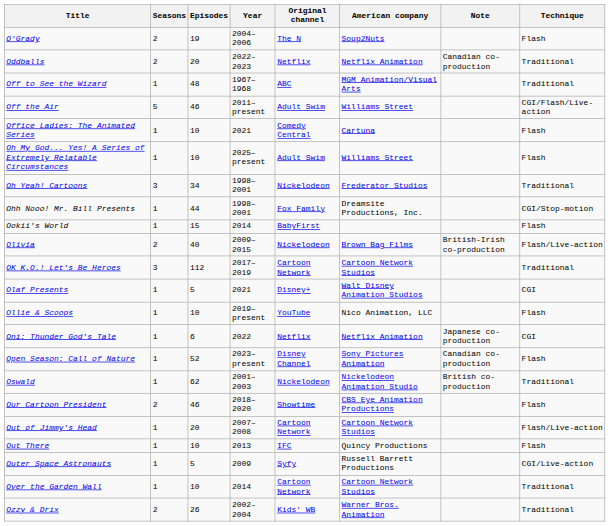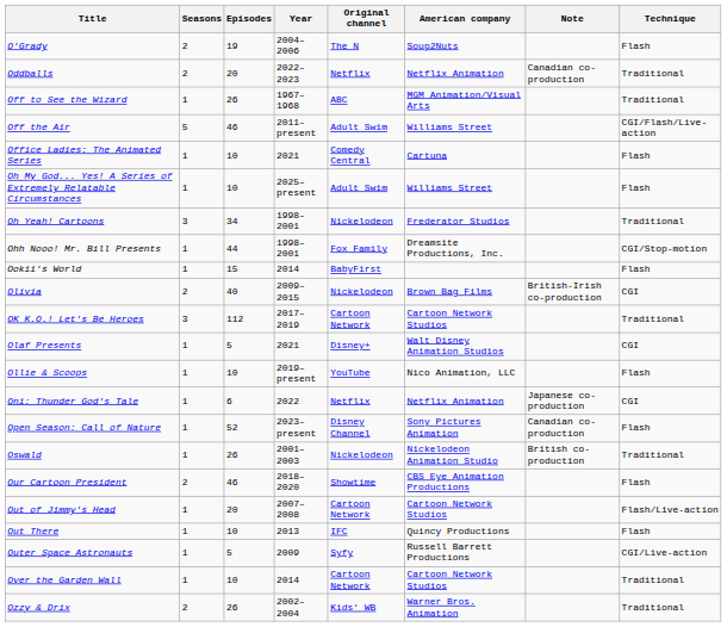 <table class="wikitable sortable" style="text-align: left; font-size:90%; width:100%;">
 <tr>
 <th>Title</th>
 <th>Seasons</th>
 <th>Episodes</th>
 <th>Year</th>
 <th>Original channel</th>
 <th>American company</th>
 <th>Note</th>
 <th>Technique</th>
 </tr>
 <tr>
 <td><em><a href='#'>O'Grady</a></em></td>
 <td>2</td>
 <td>19</td>
 <td>2004–2006</td>
 <td><a href='#'>The N</a></td>
 <td><a href='#'>Soup2Nuts</a></td>
 <td></td>
 <td>Flash</td>
 </tr>
 <tr>
 <td><em><a href='#'>Oddballs</a></em></td>
 <td>2</td>
 <td>20</td>
 <td>2022–2023</td>
 <td><a href='#'>Netflix</a></td>
 <td><a href='#'>Netflix Animation</a></td>
 <td>Canadian co-production</td>
 <td>Traditional</td>
 </tr>
 <tr>
 <td><em><a href='#'>Off to See the Wizard</a></em></td>
 <td>1</td>
-<td>48</td>
+<td>26</td>
 <td>1967–1968</td>
 <td><a href='#'>ABC</a></td>
 <td><a href='#'>MGM Animation/Visual Arts</a></td>
 <td></td>
 <td>Traditional</td>
 </tr>
 <tr>
 <td><em><a href='#'>Off the Air</a></em></td>
 <td>5</td>
 <td>46</td>
 <td>2011–present</td>
 <td><a href='#'>Adult Swim</a></td>
 <td><a href='#'>Williams Street</a></td>
 <td></td>
 <td>CGI/Flash/Live-action</td>
 </tr>
 <tr>
 <td><em><a href='#'>Office Ladies: The Animated Series</a></em></td>
 <td>1</td>
 <td>10</td>
 <td>2021</td>
 <td><a href='#'>Comedy Central</a></td>
 <td><a href='#'>Cartuna</a></td>
 <td></td>
 <td>Flash</td>
 </tr>
 <tr>
 <td><em><a href='#'>Oh My God... Yes! A Series of Extremely Relatable Circumstances</a></em></td>
 <td>1</td>
 <td>10</td>
 <td>2025–present</td>
 <td><a href='#'>Adult Swim</a></td>
 <td><a href='#'>Williams Street</a></td>
 <td></td>
 <td>Flash</td>
 </tr>
 <tr>
 <td><em><a href='#'>Oh Yeah! Cartoons</a></em></td>
 <td>3</td>
 <td>34</td>
 <td>1998–2001</td>
 <td><a href='#'>Nickelodeon</a></td>
 <td><a href='#'>Frederator Studios</a></td>
 <td></td>
 <td>Traditional</td>
 </tr>
 <tr>
 <td><em>Ohh Nooo! Mr. Bill Presents</em></td>
 <td>1</td>
 <td>44</td>
 <td>1998–2001</td>
 <td><a href='#'>Fox Family</a></td>
 <td>Dreamsite Productions, Inc.</td>
 <td></td>
 <td>CGI/Stop-motion</td>
 </tr>
 <tr>
 <td><em>Ookii's World</em></td>
 <td>1</td>
 <td>15</td>
 <td>2014</td>
 <td><a href='#'>BabyFirst</a></td>
 <td></td>
 <td></td>
 <td>Flash</td>
 </tr>
 <tr>
 <td><em><a href='#'>Olivia</a></em></td>
 <td>2</td>
 <td>40</td>
 <td>2009–2015</td>
 <td><a href='#'>Nickelodeon</a></td>
 <td><a href='#'>Brown Bag Films</a></td>
 <td>British-Irish co-production</td>
-<td>Flash/Live-action</td>
+<td>CGI</td>
 </tr>
 <tr>
 <td><em><a href='#'>OK K.O.! Let's Be Heroes</a></em></td>
 <td>3</td>
 <td>112</td>
 <td>2017–2019</td>
 <td><a href='#'>Cartoon Network</a></td>
 <td><a href='#'>Cartoon Network Studios</a></td>
 <td></td>
 <td>Traditional</td>
 </tr>
 <tr>
 <td><em><a href='#'>Olaf Presents</a></em></td>
 <td>1</td>
 <td>5</td>
 <td>2021</td>
 <td><a href='#'>Disney+</a></td>
 <td><a href='#'>Walt Disney Animation Studios</a></td>
 <td></td>
 <td>CGI</td>
 </tr>
 <tr>
 <td><em><a href='#'>Ollie & Scoops</a></em></td>
 <td>1</td>
 <td>10</td>
 <td>2019–present</td>
 <td><a href='#'>YouTube</a></td>
 <td>Nico Animation, LLC</td>
 <td></td>
 <td>Flash</td>
 </tr>
 <tr>
 <td><em><a href='#'>Oni: Thunder God's Tale</a></em></td>
 <td>1</td>
 <td>6</td>
 <td>2022</td>
 <td><a href='#'>Netflix</a></td>
 <td><a href='#'>Netflix Animation</a></td>
 <td>Japanese co-production</td>
 <td>CGI</td>
 </tr>
 <tr>
 <td><em><a href='#'>Open Season: Call of Nature</a></em></td>
 <td>1</td>
 <td>52</td>
 <td>2023–present</td>
 <td><a href='#'>Disney Channel</a></td>
 <td><a href='#'>Sony Pictures Animation</a></td>
 <td>Canadian co-production</td>
 <td>Flash</td>
 </tr>
 <tr>
 <td><em><a href='#'>Oswald</a></em></td>
 <td>1</td>
-<td>62</td>
+<td>26</td>
 <td>2001–2003</td>
 <td><a href='#'>Nickelodeon</a></td>
 <td><a href='#'>Nickelodeon Animation Studio</a></td>
 <td>British co-production</td>
 <td>Traditional</td>
 </tr>
 <tr>
 <td><em><a href='#'>Our Cartoon President</a></em></td>
 <td>2</td>
 <td>46</td>
 <td>2018–2020</td>
 <td><a href='#'>Showtime</a></td>
 <td><a href='#'>CBS Eye Animation Productions</a></td>
 <td></td>
 <td>Flash</td>
 </tr>
 <tr>
 <td><em><a href='#'>Out of Jimmy's Head</a></em></td>
 <td>1</td>
 <td>20</td>
 <td>2007–2008</td>
 <td><a href='#'>Cartoon Network</a></td>
 <td><a href='#'>Cartoon Network Studios</a></td>
 <td></td>
 <td>Flash/Live-action</td>
 </tr>
 <tr>
 <td><em><a href='#'>Out There</a></em></td>
 <td>1</td>
 <td>10</td>
 <td>2013</td>
 <td><a href='#'>IFC</a></td>
 <td>Quincy Productions</td>
 <td></td>
 <td>Flash</td>
 </tr>
 <tr>
 <td><em><a href='#'>Outer Space Astronauts</a></em></td>
 <td>1</td>
 <td>5</td>
 <td>2009</td>
 <td><a href='#'>Syfy</a></td>
 <td>Russell Barrett Productions</td>
 <td></td>
 <td>CGI/Live-action</td>
 </tr>
 <tr>
 <td><em><a href='#'>Over the Garden Wall</a></em></td>
 <td>1</td>
 <td>10</td>
 <td>2014</td>
 <td><a href='#'>Cartoon Network</a></td>
 <td><a href='#'>Cartoon Network Studios</a></td>
 <td></td>
 <td>Traditional</td>
 </tr>
 <tr>
 <td><em><a href='#'>Ozzy & Drix</a></em></td>
 <td>2</td>
 <td>26</td>
 <td>2002–2004</td>
 <td><a href='#'>Kids' WB</a></td>
 <td><a href='#'>Warner Bros. Animation</a></td>
 <td></td>
 <td>Traditional</td>
 </tr>
 </table>
